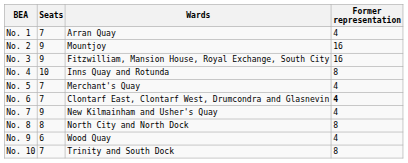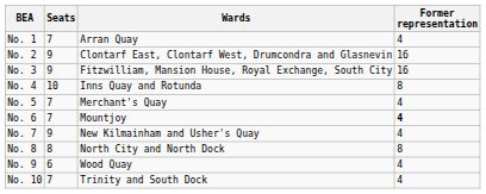 <table class=wikitable>
 <tr>
 <th>BEA</th>
 <th>Seats</th>
 <th>Wards</th>
 <th>Former<br>representation</th>
 </tr>
 <tr>
 <td>No. 1</td>
 <td>7</td>
 <td>Arran Quay</td>
 <td>4</td>
 </tr>
 <tr>
 <td>No. 2</td>
 <td>9</td>
-<td>Mountjoy</td>
+<td>Clontarf East, Clontarf West, Drumcondra and Glasnevin</td>
 <td>16</td>
 </tr>
 <tr>
 <td>No. 3</td>
 <td>9</td>
 <td>Fitzwilliam, Mansion House, Royal Exchange, South City</td>
 <td>16</td>
 </tr>
 <tr>
 <td>No. 4</td>
 <td>10</td>
 <td>Inns Quay and Rotunda</td>
 <td>8</td>
 </tr>
 <tr>
 <td>No. 5</td>
 <td>7</td>
 <td>Merchant's Quay</td>
 <td>4</td>
 </tr>
 <tr>
 <td>No. 6</td>
 <td>7</td>
-<td>Clontarf East, Clontarf West, Drumcondra and Glasnevin</td>
+<td>Mountjoy</td>
 <td><strong>4</strong></td>
 </tr>
 <tr>
 <td>No. 7</td>
 <td>9</td>
 <td>New Kilmainham and Usher's Quay</td>
 <td>4</td>
 </tr>
 <tr>
 <td>No. 8</td>
 <td>8</td>
 <td>North City and North Dock</td>
 <td>8</td>
 </tr>
 <tr>
 <td>No. 9</td>
 <td>6</td>
 <td>Wood Quay</td>
 <td>4</td>
 </tr>
 <tr>
 <td>No. 10</td>
 <td>7</td>
 <td>Trinity and South Dock</td>
-<td>8</td>
+<td>4</td>
 </tr>
 </table>
